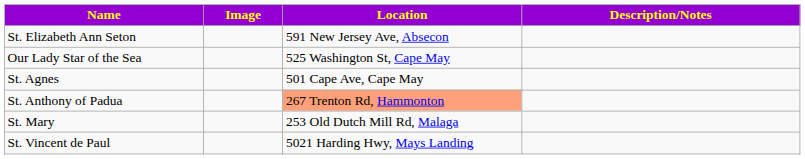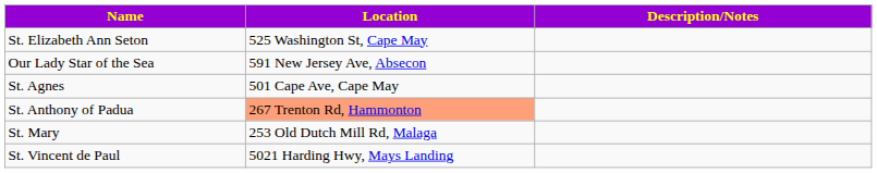 <table class="wikitable sortable" style="width:75%">
 <tr>
 <th style="background:darkviolet; color:yellow;" width="25%"><strong>Name</strong></th>
-<th style="background:darkviolet; color:yellow;" width="10%"><strong>Image</strong></th>
 <th style="background:darkviolet; color:yellow;" width="30%"><strong>Location</strong></th>
 <th style="background:darkviolet; color:yellow;" width="35%"><strong>Description/Notes</strong></th>
 </tr>
 <tr>
 <td>St. Elizabeth Ann Seton</td>
+<td>525 Washington St, <a href='#'>Cape May</a></td>
 <td></td>
+</tr>
+<tr>
+<td>Our Lady Star of the Sea</td>
 <td>591 New Jersey Ave, <a href='#'>Absecon</a></td>
 <td></td>
 </tr>
 <tr>
-<td>Our Lady Star of the Sea</td>
-<td></td>
-<td>525 Washington St, <a href='#'>Cape May</a></td>
-<td></td>
-</tr>
-<tr>
 <td>St. Agnes</td>
-<td></td>
 <td>501 Cape Ave, Cape May</td>
 <td></td>
 </tr>
 <tr>
 <td>St. Anthony of Padua</td>
-<td></td>
 <td style="background: lightsalmon;">267 Trenton Rd, <a href='#'>Hammonton</a></td>
 <td></td>
 </tr>
 <tr>
 <td>St. Mary</td>
-<td></td>
 <td>253 Old Dutch Mill Rd, <a href='#'>Malaga</a></td>
 <td></td>
 </tr>
 <tr>
 <td>St. Vincent de Paul</td>
-<td></td>
 <td>5021 Harding Hwy, <a href='#'>Mays Landing</a></td>
 <td></td>
 </tr>
 </table>
